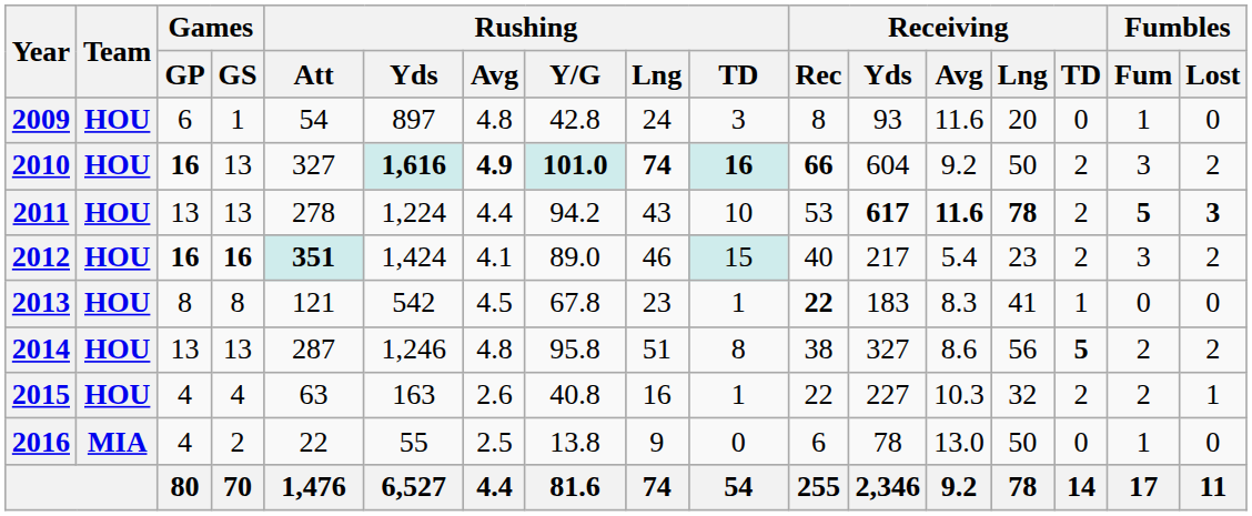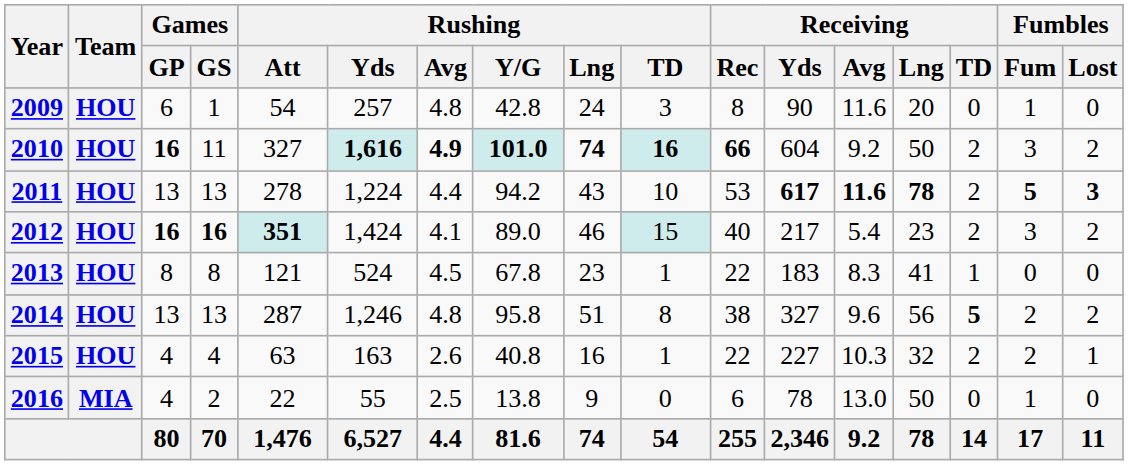 <table class="wikitable" style="text-align:center;">
 <tr>
 <th rowspan="2">Year</th>
 <th rowspan="2">Team</th>
 <th colspan="2">Games</th>
 <th colspan="6">Rushing</th>
 <th colspan="5">Receiving</th>
 <th colspan="2">Fumbles</th>
 </tr>
 <tr>
 <th>GP</th>
 <th>GS</th>
 <th>Att</th>
 <th>Yds</th>
 <th>Avg</th>
 <th>Y/G</th>
 <th>Lng</th>
 <th>TD</th>
 <th>Rec</th>
 <th>Yds</th>
 <th>Avg</th>
 <th>Lng</th>
 <th>TD</th>
 <th>Fum</th>
 <th>Lost</th>
 </tr>
 <tr>
 <th><a href='#'>2009</a></th>
 <th><a href='#'>HOU</a></th>
 <td>6</td>
 <td>1</td>
 <td>54</td>
-<td>897</td>
+<td>257</td>
 <td>4.8</td>
 <td>42.8</td>
 <td>24</td>
 <td>3</td>
 <td>8</td>
-<td>93</td>
+<td>90</td>
 <td>11.6</td>
 <td>20</td>
 <td>0</td>
 <td>1</td>
 <td>0</td>
 </tr>
 <tr>
 <th><a href='#'>2010</a></th>
 <th><a href='#'>HOU</a></th>
 <td><strong>16</strong></td>
-<td>13</td>
+<td>11</td>
 <td>327</td>
 <td style="background:#cfecec; width:3em;"><strong>1,616</strong></td>
 <td><strong>4.9</strong></td>
 <td style="background:#cfecec; width:3em;"><strong>101.0</strong></td>
 <td><strong>74</strong></td>
 <td style="background:#cfecec; width:3em;"><strong>16</strong></td>
 <td><strong>66</strong></td>
 <td>604</td>
 <td>9.2</td>
 <td>50</td>
 <td>2</td>
 <td>3</td>
 <td>2</td>
 </tr>
 <tr>
 <th><a href='#'>2011</a></th>
 <th><a href='#'>HOU</a></th>
 <td>13</td>
 <td>13</td>
 <td>278</td>
 <td>1,224</td>
 <td>4.4</td>
 <td>94.2</td>
 <td>43</td>
 <td>10</td>
 <td>53</td>
 <td><strong>617</strong></td>
 <td><strong>11.6</strong></td>
 <td><strong>78</strong></td>
 <td>2</td>
 <td><strong>5</strong></td>
 <td><strong>3</strong></td>
 </tr>
 <tr>
 <th><a href='#'>2012</a></th>
 <th><a href='#'>HOU</a></th>
 <td><strong>16</strong></td>
 <td><strong>16</strong></td>
 <td style="background:#cfecec; width:3em;"><strong>351</strong></td>
 <td>1,424</td>
 <td>4.1</td>
 <td>89.0</td>
 <td>46</td>
 <td style="background:#cfecec; width:3em;">15</td>
 <td>40</td>
 <td>217</td>
 <td>5.4</td>
 <td>23</td>
 <td>2</td>
 <td>3</td>
 <td>2</td>
 </tr>
 <tr>
 <th><a href='#'>2013</a></th>
 <th><a href='#'>HOU</a></th>
 <td>8</td>
 <td>8</td>
 <td>121</td>
-<td>542</td>
+<td>524</td>
 <td>4.5</td>
 <td>67.8</td>
 <td>23</td>
 <td>1</td>
-<td><strong>22</strong></td>
+<td>22</td>
 <td>183</td>
 <td>8.3</td>
 <td>41</td>
 <td>1</td>
 <td>0</td>
 <td>0</td>
 </tr>
 <tr>
 <th><a href='#'>2014</a></th>
 <th><a href='#'>HOU</a></th>
 <td>13</td>
 <td>13</td>
 <td>287</td>
 <td>1,246</td>
 <td>4.8</td>
 <td>95.8</td>
 <td>51</td>
 <td>8</td>
 <td>38</td>
 <td>327</td>
-<td>8.6</td>
+<td>9.6</td>
 <td>56</td>
 <td><strong>5</strong></td>
 <td>2</td>
 <td>2</td>
 </tr>
 <tr>
 <th><a href='#'>2015</a></th>
 <th><a href='#'>HOU</a></th>
 <td>4</td>
 <td>4</td>
 <td>63</td>
 <td>163</td>
 <td>2.6</td>
 <td>40.8</td>
 <td>16</td>
 <td>1</td>
 <td>22</td>
 <td>227</td>
 <td>10.3</td>
 <td>32</td>
 <td>2</td>
 <td>2</td>
 <td>1</td>
 </tr>
 <tr>
 <th><a href='#'>2016</a></th>
 <th><a href='#'>MIA</a></th>
 <td>4</td>
 <td>2</td>
 <td>22</td>
 <td>55</td>
 <td>2.5</td>
 <td>13.8</td>
 <td>9</td>
 <td>0</td>
 <td>6</td>
 <td>78</td>
 <td>13.0</td>
 <td>50</td>
 <td>0</td>
 <td>1</td>
 <td>0</td>
 </tr>
 <tr>
 <th colspan="2"></th>
 <th>80</th>
 <th>70</th>
 <th>1,476</th>
 <th>6,527</th>
 <th>4.4</th>
 <th>81.6</th>
 <th>74</th>
 <th>54</th>
 <th>255</th>
 <th>2,346</th>
 <th>9.2</th>
 <th>78</th>
 <th>14</th>
 <th>17</th>
 <th>11</th>
 </tr>
 </table>
